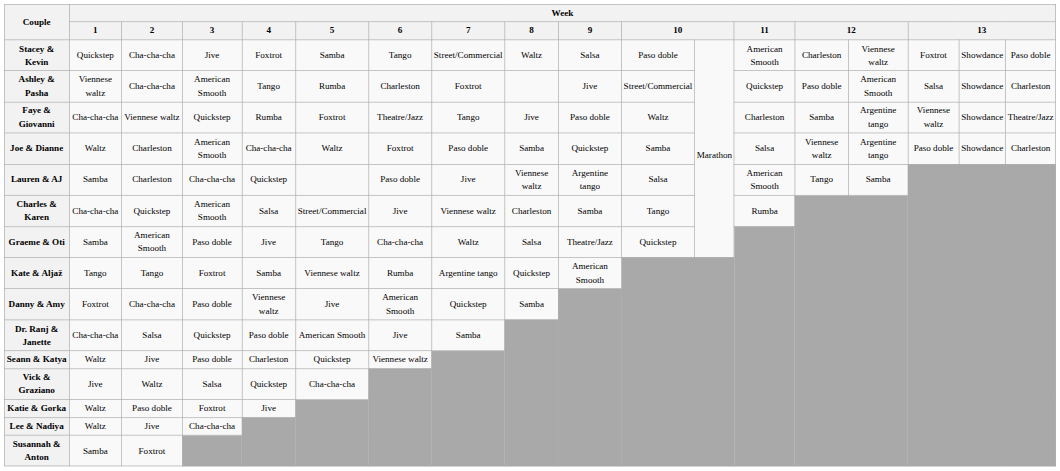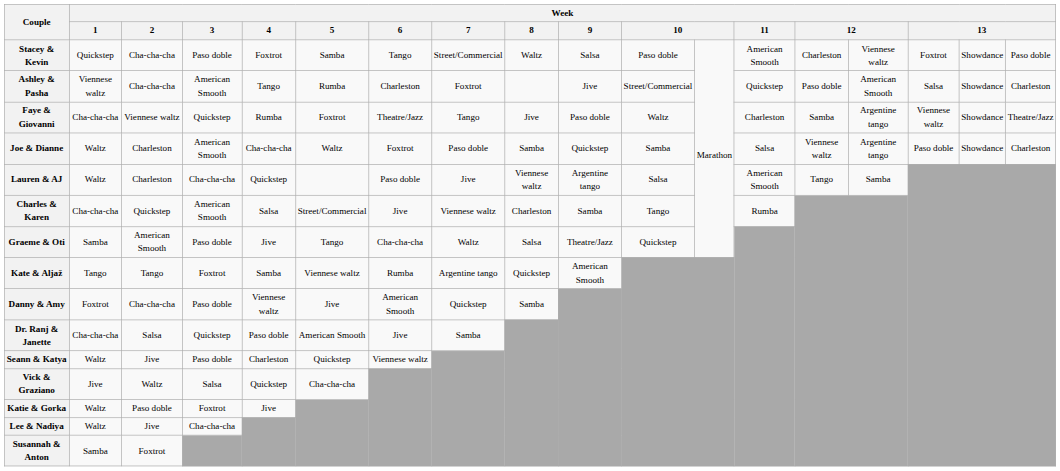 <table class="wikitable unsortable" style="text-align:center; font-size:85%; line-height:20px">
 <tr>
 <th rowspan="2">Couple</th>
 <th colspan="17">Week</th>
 </tr>
 <tr>
 <th scope="col">1</th>
 <th scope="col">2</th>
 <th scope="col">3</th>
 <th scope="col">4</th>
 <th scope="col">5</th>
 <th scope="col">6</th>
 <th scope="col">7</th>
 <th scope="col">8</th>
 <th scope="col">9</th>
 <th scope="col" colspan="2">10</th>
 <th scope="col">11</th>
 <th scope="col" colspan="2">12</th>
 <th scope="col" colspan="3">13</th>
 </tr>
 <tr>
 <th scope="row">Stacey & Kevin</th>
 <td>Quickstep</td>
 <td>Cha-cha-cha</td>
-<td>Jive</td>
+<td>Paso doble</td>
 <td>Foxtrot</td>
 <td>Samba</td>
 <td>Tango</td>
 <td>Street/Commercial</td>
 <td>Waltz</td>
 <td>Salsa</td>
 <td>Paso doble</td>
 <td rowspan="7"><br>Marathon</td>
 <td>American Smooth</td>
 <td>Charleston</td>
 <td>Viennese waltz</td>
 <td>Foxtrot</td>
 <td>Showdance</td>
 <td>Paso doble</td>
 </tr>
 <tr>
 <th scope="row">Ashley & Pasha</th>
 <td>Viennese waltz</td>
 <td>Cha-cha-cha</td>
 <td>American Smooth</td>
 <td>Tango</td>
 <td>Rumba</td>
 <td>Charleston</td>
 <td>Foxtrot</td>
 <td></td>
 <td>Jive</td>
 <td>Street/Commercial</td>
 <td>Quickstep</td>
 <td>Paso doble</td>
 <td>American Smooth</td>
 <td>Salsa</td>
 <td>Showdance</td>
 <td>Charleston</td>
 </tr>
 <tr>
 <th scope="row">Faye & Giovanni</th>
 <td>Cha-cha-cha</td>
 <td>Viennese waltz</td>
 <td>Quickstep</td>
 <td>Rumba</td>
 <td>Foxtrot</td>
 <td>Theatre/Jazz</td>
 <td>Tango</td>
 <td>Jive</td>
 <td>Paso doble</td>
 <td>Waltz</td>
 <td>Charleston</td>
 <td>Samba</td>
 <td>Argentine tango</td>
 <td>Viennese waltz</td>
 <td>Showdance</td>
 <td>Theatre/Jazz</td>
 </tr>
 <tr>
 <th scope="row">Joe & Dianne</th>
 <td>Waltz</td>
 <td>Charleston</td>
 <td>American Smooth</td>
 <td>Cha-cha-cha</td>
 <td>Waltz</td>
 <td>Foxtrot</td>
 <td>Paso doble</td>
 <td>Samba</td>
 <td>Quickstep</td>
 <td>Samba</td>
 <td>Salsa</td>
 <td>Viennese waltz</td>
 <td>Argentine tango</td>
 <td>Paso doble</td>
 <td>Showdance</td>
 <td>Charleston</td>
 </tr>
 <tr>
 <th scope="row">Lauren & AJ</th>
-<td>Samba</td>
+<td>Waltz</td>
 <td>Charleston</td>
 <td>Cha-cha-cha</td>
 <td>Quickstep</td>
 <td></td>
 <td>Paso doble</td>
 <td>Jive</td>
 <td>Viennese waltz</td>
 <td>Argentine tango</td>
 <td>Salsa</td>
 <td>American Smooth</td>
 <td>Tango</td>
 <td>Samba</td>
 <td colspan="3" rowspan="11" bgcolor="darkgray"></td>
 </tr>
 <tr>
 <th scope="row">Charles & Karen</th>
 <td>Cha-cha-cha</td>
 <td>Quickstep</td>
 <td>American Smooth</td>
 <td>Salsa</td>
 <td>Street/Commercial</td>
 <td>Jive</td>
 <td>Viennese waltz</td>
 <td>Charleston</td>
 <td>Samba</td>
 <td>Tango</td>
 <td>Rumba</td>
 <td colspan="2" rowspan="10" bgcolor="darkgray"></td>
 </tr>
 <tr>
 <th scope="row">Graeme & Oti</th>
 <td>Samba</td>
 <td>American Smooth</td>
 <td>Paso doble</td>
 <td>Jive</td>
 <td>Tango</td>
 <td>Cha-cha-cha</td>
 <td>Waltz</td>
 <td>Salsa</td>
 <td>Theatre/Jazz</td>
 <td>Quickstep</td>
 <td rowspan="9" bgcolor="darkgray"></td>
 </tr>
 <tr>
 <th scope="row">Kate & Aljaž</th>
 <td>Tango</td>
 <td>Tango</td>
 <td>Foxtrot</td>
 <td>Samba</td>
 <td>Viennese waltz</td>
 <td>Rumba</td>
 <td>Argentine tango</td>
 <td>Quickstep</td>
 <td>American Smooth</td>
 <td colspan="2" rowspan="8" bgcolor="darkgray"></td>
 </tr>
 <tr>
 <th scope="row">Danny & Amy</th>
 <td>Foxtrot</td>
 <td>Cha-cha-cha</td>
 <td>Paso doble</td>
 <td>Viennese waltz</td>
 <td>Jive</td>
 <td>American Smooth</td>
 <td>Quickstep</td>
 <td>Samba</td>
 <td rowspan="7" bgcolor="darkgray"></td>
 </tr>
 <tr>
 <th scope="row">Dr. Ranj & Janette</th>
 <td>Cha-cha-cha</td>
 <td>Salsa</td>
 <td>Quickstep</td>
 <td>Paso doble</td>
 <td>American Smooth</td>
 <td>Jive</td>
 <td>Samba</td>
 <td rowspan="6" bgcolor="darkgray"></td>
 </tr>
 <tr>
 <th scope="row">Seann & Katya</th>
 <td>Waltz</td>
 <td>Jive</td>
 <td>Paso doble</td>
 <td>Charleston</td>
 <td>Quickstep</td>
 <td>Viennese waltz</td>
 <td rowspan="5" bgcolor="darkgray"></td>
 </tr>
 <tr>
 <th scope="row">Vick & Graziano</th>
 <td>Jive</td>
 <td>Waltz</td>
 <td>Salsa</td>
 <td>Quickstep</td>
 <td>Cha-cha-cha</td>
 <td rowspan="4" bgcolor="darkgray"></td>
 </tr>
 <tr>
 <th scope="row">Katie & Gorka</th>
 <td>Waltz</td>
 <td>Paso doble</td>
 <td>Foxtrot</td>
 <td>Jive</td>
 <td rowspan="3" bgcolor="darkgray"></td>
 </tr>
 <tr>
 <th scope="row">Lee & Nadiya</th>
 <td>Waltz</td>
 <td>Jive</td>
 <td>Cha-cha-cha</td>
 <td rowspan="2" bgcolor="darkgray"></td>
 </tr>
 <tr>
 <th scope="row">Susannah & Anton</th>
 <td>Samba</td>
 <td>Foxtrot</td>
 <td bgcolor="darkgray"></td>
 </tr>
 </table>
